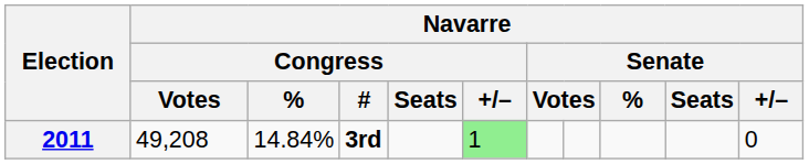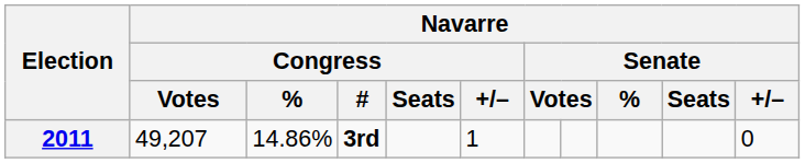 <table class="wikitable" style="font-size:97%; text-align:left;">
 <tr>
 <th rowspan="3" width="75">Election</th>
 <th colspan="10">Navarre</th>
 </tr>
 <tr>
 <th colspan="5">Congress</th>
 <th colspan="5">Senate</th>
 </tr>
 <tr>
 <th width="70">Votes</th>
 <th width="35">%</th>
 <th width="25">#</th>
 <th>Seats</th>
 <th width="35">+/–</th>
 <th colspan="2">Votes</th>
 <th width="35">%</th>
 <th>Seats</th>
 <th width="35">+/–</th>
 </tr>
 <tr>
 <th><a href='#'>2011</a></th>
-<td>49,208</td>
-<td>14.84%</td>
+<td>49,207</td>
+<td>14.86%</td>
 <td><strong>3rd</strong></td>
 <td></td>
-<td style="background: lightgreen;">1</td>
+<td>1</td>
 <td></td>
 <td></td>
 <td></td>
 <td></td>
 <td>0</td>
 </tr>
 </table>
